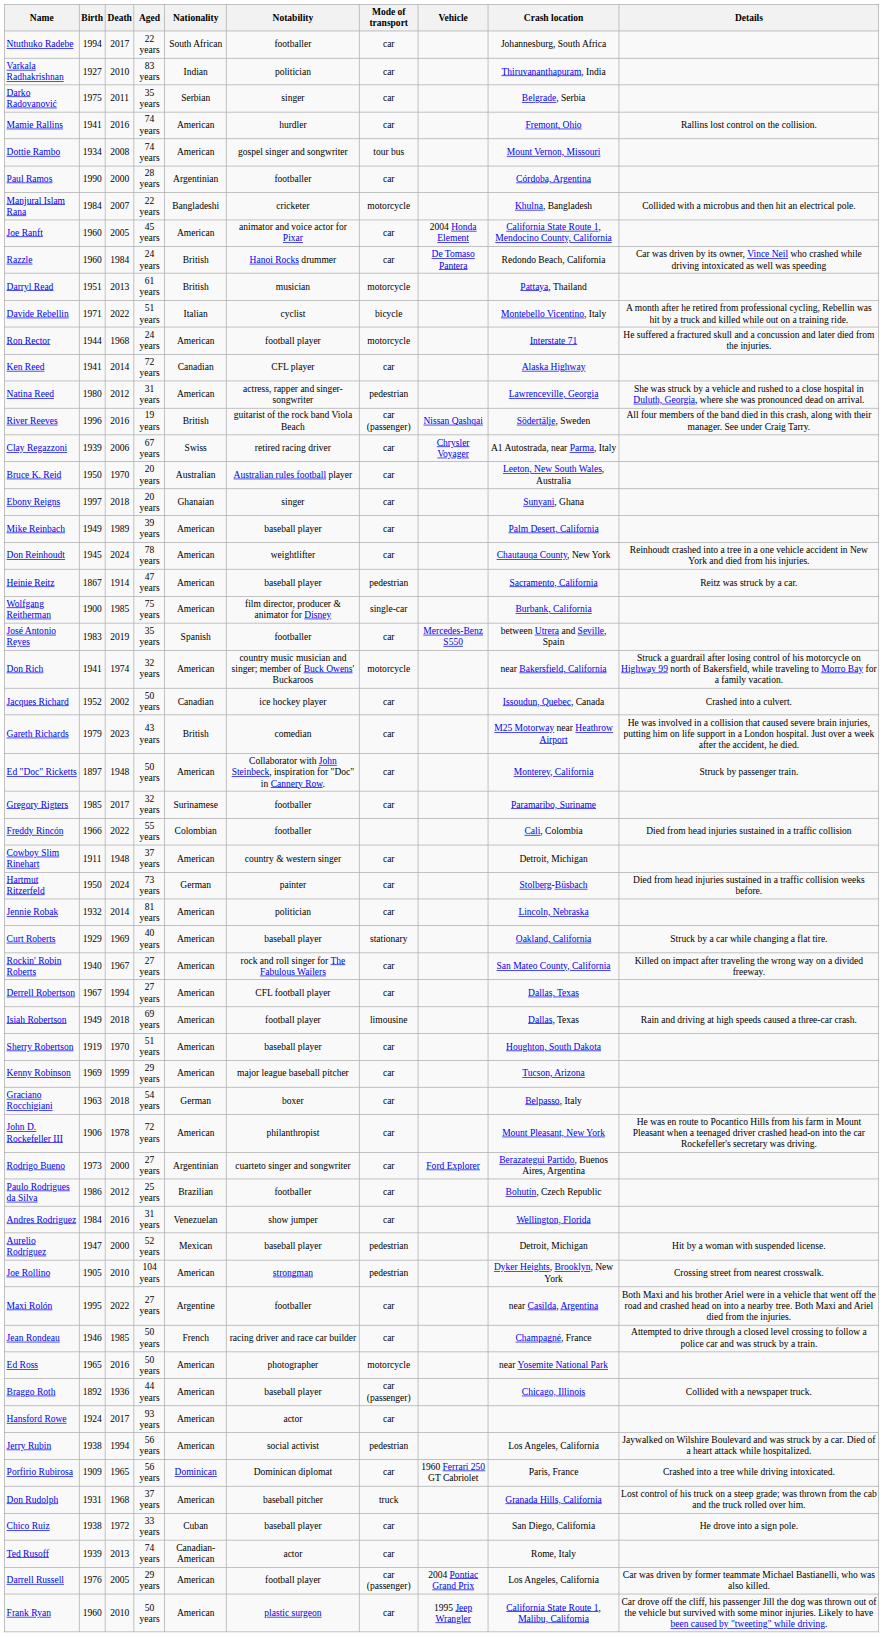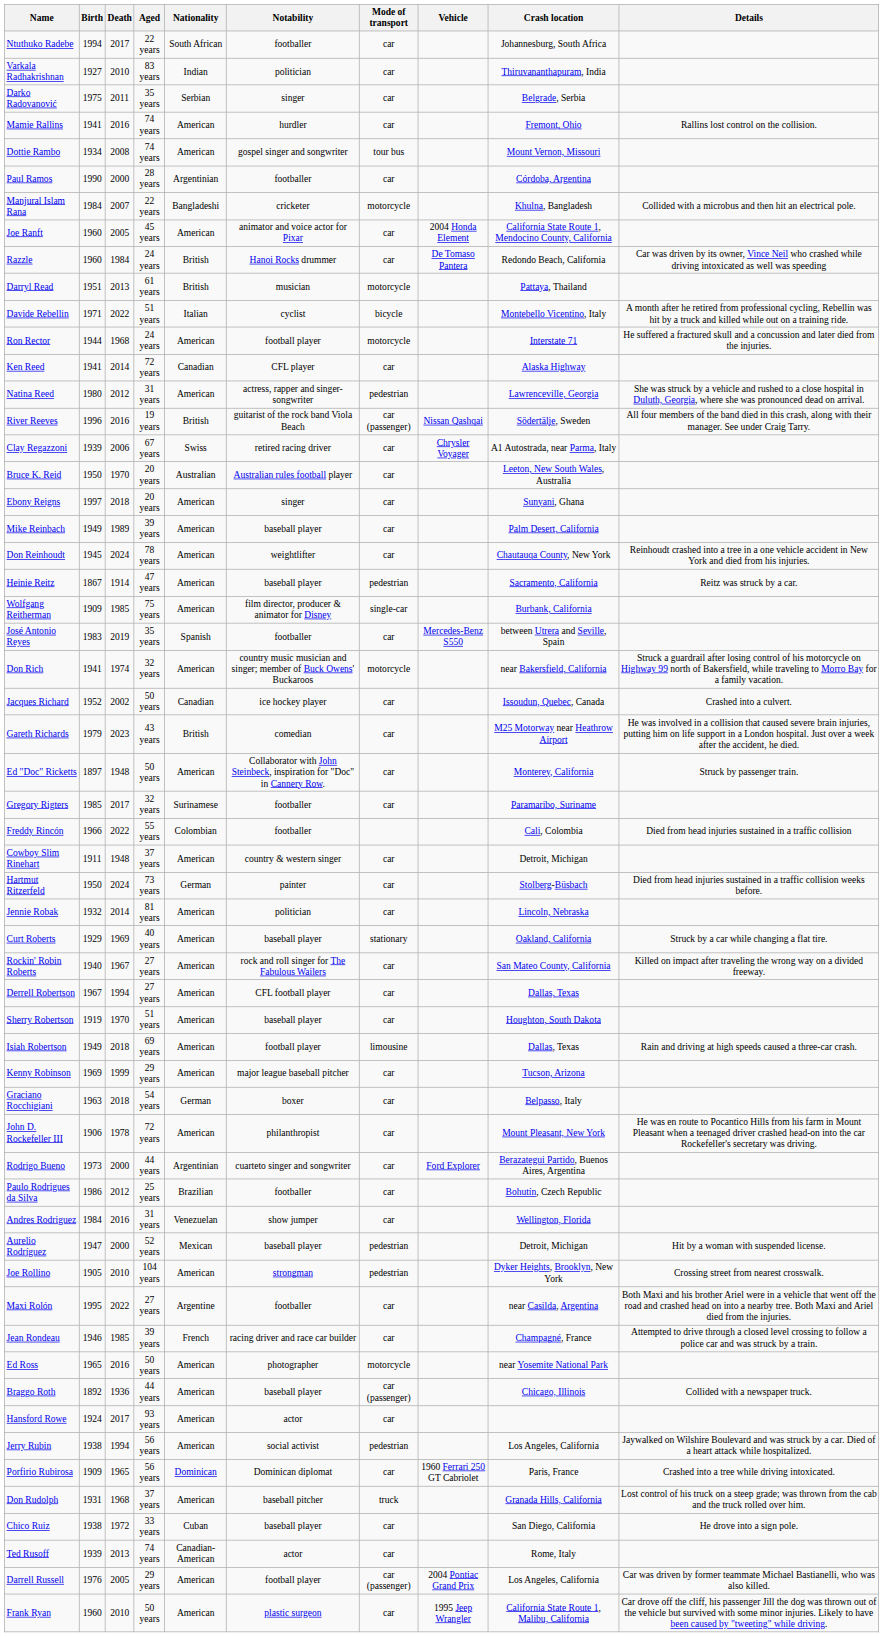 <table class="wikitable sortable" style="text-align:center; font-size:85%">
 <tr>
 <th>Name</th>
 <th>Birth</th>
 <th>Death</th>
 <th>Aged</th>
 <th>Nationality</th>
 <th>Notability</th>
 <th>Mode of transport</th>
 <th>Vehicle</th>
 <th>Crash location</th>
 <th>Details</th>
 </tr>
 <tr>
 <td align="left"><a href='#'>Ntuthuko Radebe</a></td>
 <td>1994</td>
 <td>2017</td>
 <td>22 years</td>
 <td>South African</td>
 <td>footballer</td>
 <td>car</td>
 <td></td>
 <td>Johannesburg, South Africa</td>
 <td></td>
 </tr>
 <tr>
 <td align="left"><a href='#'>Varkala Radhakrishnan</a></td>
 <td>1927</td>
 <td>2010</td>
 <td>83 years</td>
 <td>Indian</td>
 <td>politician</td>
 <td>car</td>
 <td></td>
 <td><a href='#'>Thiruvananthapuram</a>, India</td>
 <td></td>
 </tr>
 <tr>
 <td align="left"><a href='#'>Darko Radovanović</a></td>
 <td>1975</td>
 <td>2011</td>
 <td>35 years</td>
 <td>Serbian</td>
 <td>singer</td>
 <td>car</td>
 <td></td>
 <td><a href='#'>Belgrade</a>, Serbia</td>
 <td></td>
 </tr>
 <tr>
 <td align="left"><a href='#'>Mamie Rallins</a></td>
 <td>1941</td>
 <td>2016</td>
 <td>74 years</td>
 <td>American</td>
 <td>hurdler</td>
 <td>car</td>
 <td></td>
 <td><a href='#'>Fremont, Ohio</a></td>
 <td>Rallins lost control on the collision.</td>
 </tr>
 <tr>
 <td align="left"><a href='#'>Dottie Rambo</a></td>
 <td>1934</td>
 <td>2008</td>
 <td>74 years</td>
 <td>American</td>
 <td>gospel singer and songwriter</td>
 <td>tour bus</td>
 <td></td>
 <td><a href='#'>Mount Vernon, Missouri</a></td>
 <td></td>
 </tr>
 <tr>
 <td align="left"><a href='#'>Paul Ramos</a></td>
 <td>1990</td>
 <td>2000</td>
 <td>28 years</td>
 <td>Argentinian</td>
 <td>footballer</td>
 <td>car</td>
 <td></td>
 <td><a href='#'>Córdoba, Argentina</a></td>
 <td></td>
 </tr>
 <tr>
 <td align="left"><a href='#'>Manjural Islam Rana</a></td>
 <td>1984</td>
 <td>2007</td>
 <td>22 years</td>
 <td>Bangladeshi</td>
 <td>cricketer</td>
 <td>motorcycle</td>
 <td></td>
 <td><a href='#'>Khulna</a>, Bangladesh</td>
 <td>Collided with a microbus and then hit an electrical pole.</td>
 </tr>
 <tr>
 <td align="left"><a href='#'>Joe Ranft</a></td>
 <td>1960</td>
 <td>2005</td>
 <td>45 years</td>
 <td>American</td>
 <td>animator and voice actor for <a href='#'>Pixar</a></td>
 <td>car</td>
 <td>2004 <a href='#'>Honda Element</a></td>
 <td><a href='#'>California State Route 1</a>, <a href='#'>Mendocino County, California</a></td>
 <td></td>
 </tr>
 <tr>
 <td align="left"><a href='#'>Razzle</a></td>
 <td>1960</td>
 <td>1984</td>
 <td>24 years</td>
 <td>British</td>
 <td><a href='#'>Hanoi Rocks</a> drummer</td>
 <td>car</td>
 <td><a href='#'>De Tomaso Pantera</a></td>
 <td>Redondo Beach, California</td>
 <td>Car was driven by its owner, <a href='#'>Vince Neil</a> who crashed while driving intoxicated as well was speeding</td>
 </tr>
 <tr>
 <td align="left"><a href='#'>Darryl Read</a></td>
 <td>1951</td>
 <td>2013</td>
 <td>61 years</td>
 <td>British</td>
 <td>musician</td>
 <td>motorcycle</td>
 <td></td>
 <td><a href='#'>Pattaya</a>, Thailand</td>
 <td></td>
 </tr>
 <tr>
 <td align="left"><a href='#'>Davide Rebellin</a></td>
 <td>1971</td>
 <td>2022</td>
 <td>51 years</td>
 <td>Italian</td>
 <td>cyclist</td>
 <td>bicycle</td>
 <td></td>
 <td><a href='#'>Montebello Vicentino</a>, Italy</td>
 <td>A month after he retired from professional cycling, Rebellin was hit by a truck and killed while out on a training ride.</td>
 </tr>
 <tr>
 <td align="left"><a href='#'>Ron Rector</a></td>
 <td>1944</td>
 <td>1968</td>
 <td>24 years</td>
 <td>American</td>
 <td>football player</td>
 <td>motorcycle</td>
 <td></td>
 <td><a href='#'>Interstate 71</a></td>
 <td>He suffered a fractured skull and a concussion and later died from the injuries.</td>
 </tr>
 <tr>
 <td align="left"><a href='#'>Ken Reed</a></td>
 <td>1941</td>
 <td>2014</td>
 <td>72 years</td>
 <td>Canadian</td>
 <td>CFL player</td>
 <td>car</td>
 <td></td>
 <td><a href='#'>Alaska Highway</a></td>
 <td></td>
 </tr>
 <tr>
 <td align="left"><a href='#'>Natina Reed</a></td>
 <td>1980</td>
 <td>2012</td>
 <td>31 years</td>
 <td>American</td>
 <td>actress, rapper and singer-songwriter</td>
 <td>pedestrian</td>
 <td></td>
 <td><a href='#'>Lawrenceville, Georgia</a></td>
 <td>She was struck by a vehicle and rushed to a close hospital in <a href='#'>Duluth, Georgia</a>, where she was pronounced dead on arrival.</td>
 </tr>
 <tr>
 <td align="left"><a href='#'>River Reeves</a></td>
 <td>1996</td>
 <td>2016</td>
 <td>19 years</td>
 <td>British</td>
 <td>guitarist of the rock band Viola Beach</td>
 <td>car (passenger)</td>
 <td><a href='#'>Nissan Qashqai</a></td>
 <td><a href='#'>Södertälje</a>, Sweden</td>
 <td>All four members of the band died in this crash, along with their manager. See under Craig Tarry.</td>
 </tr>
 <tr>
 <td align="left"><a href='#'>Clay Regazzoni</a></td>
 <td>1939</td>
 <td>2006</td>
 <td>67 years</td>
 <td>Swiss</td>
 <td>retired racing driver</td>
 <td>car</td>
 <td><a href='#'>Chrysler Voyager</a></td>
 <td>A1 Autostrada, near <a href='#'>Parma</a>, Italy</td>
 <td></td>
 </tr>
 <tr>
 <td align="left"><a href='#'>Bruce K. Reid</a></td>
 <td>1950</td>
 <td>1970</td>
 <td>20 years</td>
 <td>Australian</td>
 <td><a href='#'>Australian rules football</a> player</td>
 <td>car</td>
 <td></td>
 <td><a href='#'>Leeton, New South Wales</a>, Australia</td>
 <td></td>
 </tr>
 <tr>
 <td align="left"><a href='#'>Ebony Reigns</a></td>
 <td>1997</td>
 <td>2018</td>
 <td>20 years</td>
-<td>Ghanaian</td>
+<td>American</td>
 <td>singer</td>
 <td>car</td>
 <td></td>
 <td><a href='#'>Sunyani</a>, Ghana</td>
 <td></td>
 </tr>
 <tr>
 <td align="left"><a href='#'>Mike Reinbach</a></td>
 <td>1949</td>
 <td>1989</td>
 <td>39 years</td>
 <td>American</td>
 <td>baseball player</td>
 <td>car</td>
 <td></td>
 <td><a href='#'>Palm Desert, California</a></td>
 <td></td>
 </tr>
 <tr>
 <td align="left"><a href='#'>Don Reinhoudt</a></td>
 <td>1945</td>
 <td>2024</td>
 <td>78 years</td>
 <td>American</td>
 <td>weightlifter</td>
 <td>car</td>
 <td></td>
 <td><a href='#'>Chautauqa County</a>, New York</td>
 <td>Reinhoudt crashed into a tree in a one vehicle accident in New York and died from his injuries.</td>
 </tr>
 <tr>
 <td align="left"><a href='#'>Heinie Reitz</a></td>
 <td>1867</td>
 <td>1914</td>
 <td>47 years</td>
 <td>American</td>
 <td>baseball player</td>
 <td>pedestrian</td>
 <td></td>
 <td><a href='#'>Sacramento, California</a></td>
 <td>Reitz was struck by a car.</td>
 </tr>
 <tr>
 <td align="left"><a href='#'>Wolfgang Reitherman</a></td>
-<td>1900</td>
+<td>1909</td>
 <td>1985</td>
 <td>75 years</td>
 <td>American</td>
 <td>film director, producer & animator for <a href='#'>Disney</a></td>
 <td>single-car</td>
 <td></td>
 <td><a href='#'>Burbank, California</a></td>
 <td></td>
 </tr>
 <tr>
 <td align="left"><a href='#'>José Antonio Reyes</a></td>
 <td>1983</td>
 <td>2019</td>
 <td>35 years</td>
 <td>Spanish</td>
 <td>footballer</td>
 <td>car</td>
 <td><a href='#'>Mercedes-Benz S550</a></td>
 <td>between <a href='#'>Utrera</a> and <a href='#'>Seville</a>, Spain</td>
 <td></td>
 </tr>
 <tr>
 <td align="left"><a href='#'>Don Rich</a></td>
 <td>1941</td>
 <td>1974</td>
 <td>32 years</td>
 <td>American</td>
 <td>country music musician and singer; member of <a href='#'>Buck Owens</a>' Buckaroos</td>
 <td>motorcycle</td>
 <td></td>
 <td>near <a href='#'>Bakersfield, California</a></td>
 <td>Struck a guardrail after losing control of his motorcycle on <a href='#'>Highway 99</a> north of Bakersfield, while traveling to <a href='#'>Morro Bay</a> for a family vacation.</td>
 </tr>
 <tr>
 <td align="left"><a href='#'>Jacques Richard</a></td>
 <td>1952</td>
 <td>2002</td>
 <td>50 years</td>
 <td>Canadian</td>
 <td>ice hockey player</td>
 <td>car</td>
 <td></td>
 <td><a href='#'>Issoudun, Quebec</a>, Canada</td>
 <td>Crashed into a culvert.</td>
 </tr>
 <tr>
 <td align="left"><a href='#'>Gareth Richards</a></td>
 <td>1979</td>
 <td>2023</td>
 <td>43 years</td>
 <td>British</td>
 <td>comedian</td>
 <td>car</td>
 <td></td>
 <td><a href='#'>M25 Motorway</a> near <a href='#'>Heathrow Airport</a></td>
 <td>He was involved in a collision that caused severe brain injuries, putting him on life support in a London hospital. Just over a week after the accident, he died.</td>
 </tr>
 <tr>
 <td align="left"><a href='#'>Ed "Doc" Ricketts</a></td>
 <td>1897</td>
 <td>1948</td>
 <td>50 years</td>
 <td>American</td>
 <td>Collaborator with <a href='#'>John Steinbeck</a>, inspiration for "Doc" in <a href='#'>Cannery Row</a>.</td>
 <td>car</td>
 <td></td>
 <td><a href='#'>Monterey, California</a></td>
 <td>Struck by passenger train.</td>
 </tr>
 <tr>
 <td align="left"><a href='#'>Gregory Rigters</a></td>
 <td>1985</td>
 <td>2017</td>
 <td>32 years</td>
 <td>Surinamese</td>
 <td>footballer</td>
 <td>car</td>
 <td></td>
 <td><a href='#'>Paramaribo, Suriname</a></td>
 <td></td>
 </tr>
 <tr>
 <td align="left"><a href='#'>Freddy Rincón</a></td>
 <td>1966</td>
 <td>2022</td>
 <td>55 years</td>
 <td>Colombian</td>
 <td>footballer</td>
 <td></td>
 <td></td>
 <td><a href='#'>Cali</a>, Colombia</td>
 <td>Died from head injuries sustained in a traffic collision</td>
 </tr>
 <tr>
 <td align="left"><a href='#'>Cowboy Slim Rinehart</a></td>
 <td>1911</td>
 <td>1948</td>
 <td>37 years</td>
 <td>American</td>
 <td>country & western singer</td>
 <td>car</td>
 <td></td>
 <td>Detroit, Michigan</td>
 <td></td>
 </tr>
 <tr>
 <td align="left"><a href='#'>Hartmut Ritzerfeld</a></td>
 <td>1950</td>
 <td>2024</td>
 <td>73 years</td>
 <td>German</td>
 <td>painter</td>
 <td>car</td>
 <td></td>
 <td><a href='#'>Stolberg</a>-<a href='#'>Büsbach</a></td>
 <td>Died from head injuries sustained in a traffic collision weeks before.</td>
 </tr>
 <tr>
 <td align="left"><a href='#'>Jennie Robak</a></td>
 <td>1932</td>
 <td>2014</td>
 <td>81 years</td>
 <td>American</td>
 <td>politician</td>
 <td>car</td>
 <td></td>
 <td><a href='#'>Lincoln, Nebraska</a></td>
 <td></td>
 </tr>
 <tr>
 <td align="left"><a href='#'>Curt Roberts</a></td>
 <td>1929</td>
 <td>1969</td>
 <td>40 years</td>
 <td>American</td>
 <td>baseball player</td>
 <td>stationary</td>
 <td></td>
 <td><a href='#'>Oakland, California</a></td>
 <td>Struck by a car while changing a flat tire.</td>
 </tr>
 <tr>
 <td align="left"><a href='#'>Rockin' Robin Roberts</a></td>
 <td>1940</td>
 <td>1967</td>
 <td>27 years</td>
 <td>American</td>
 <td>rock and roll singer for <a href='#'>The Fabulous Wailers</a></td>
 <td>car</td>
 <td></td>
 <td><a href='#'>San Mateo County, California</a></td>
 <td>Killed on impact after traveling the wrong way on a divided freeway.</td>
 </tr>
 <tr>
 <td align="left"><a href='#'>Derrell Robertson</a></td>
 <td>1967</td>
 <td>1994</td>
 <td>27 years</td>
 <td>American</td>
 <td>CFL football player</td>
 <td>car</td>
 <td></td>
 <td><a href='#'>Dallas, Texas</a></td>
 <td></td>
 </tr>
 <tr>
+<td align="left"><a href='#'>Sherry Robertson</a></td>
+<td>1919</td>
+<td>1970</td>
+<td>51 years</td>
+<td>American</td>
+<td>baseball player</td>
+<td>car</td>
+<td></td>
+<td><a href='#'>Houghton, South Dakota</a></td>
+<td></td>
+</tr>
+<tr>
 <td align="left"><a href='#'>Isiah Robertson</a></td>
 <td>1949</td>
 <td>2018</td>
 <td>69 years</td>
 <td>American</td>
 <td>football player</td>
 <td>limousine</td>
 <td></td>
 <td><a href='#'>Dallas</a>, Texas</td>
 <td>Rain and driving at high speeds caused a three-car crash.</td>
-</tr>
-<tr>
-<td align="left"><a href='#'>Sherry Robertson</a></td>
-<td>1919</td>
-<td>1970</td>
-<td>51 years</td>
-<td>American</td>
-<td>baseball player</td>
-<td>car</td>
-<td></td>
-<td><a href='#'>Houghton, South Dakota</a></td>
-<td></td>
 </tr>
 <tr>
 <td align="left"><a href='#'>Kenny Robinson</a></td>
 <td>1969</td>
 <td>1999</td>
 <td>29 years</td>
 <td>American</td>
 <td>major league baseball pitcher</td>
 <td>car</td>
 <td></td>
 <td><a href='#'>Tucson, Arizona</a></td>
 <td></td>
 </tr>
 <tr>
 <td align="left"><a href='#'>Graciano Rocchigiani</a></td>
 <td>1963</td>
 <td>2018</td>
 <td>54 years</td>
 <td>German</td>
 <td>boxer</td>
 <td>car</td>
 <td></td>
 <td><a href='#'>Belpasso</a>, Italy</td>
 <td></td>
 </tr>
 <tr>
 <td align="left"><a href='#'>John D. Rockefeller III</a></td>
 <td>1906</td>
 <td>1978</td>
 <td>72 years</td>
 <td>American</td>
 <td>philanthropist</td>
 <td>car</td>
 <td></td>
 <td><a href='#'>Mount Pleasant, New York</a></td>
 <td>He was en route to Pocantico Hills from his farm in Mount Pleasant when a teenaged driver crashed head-on into the car Rockefeller's secretary was driving.</td>
 </tr>
 <tr>
 <td align="left"><a href='#'>Rodrigo Bueno</a></td>
 <td>1973</td>
 <td>2000</td>
-<td>27 years</td>
+<td>44 years</td>
 <td>Argentinian</td>
 <td>cuarteto singer and songwriter</td>
 <td>car</td>
 <td><a href='#'>Ford Explorer</a></td>
 <td><a href='#'>Berazategui Partido</a>, Buenos Aires, Argentina</td>
 <td></td>
 </tr>
 <tr>
 <td align="left"><a href='#'>Paulo Rodrigues da Silva</a></td>
 <td>1986</td>
 <td>2012</td>
 <td>25 years</td>
 <td>Brazilian</td>
 <td>footballer</td>
 <td>car</td>
 <td></td>
 <td><a href='#'>Bohutín</a>, Czech Republic</td>
 <td></td>
 </tr>
 <tr>
 <td align="left"><a href='#'>Andres Rodriguez</a></td>
 <td>1984</td>
 <td>2016</td>
 <td>31 years</td>
 <td>Venezuelan</td>
 <td>show jumper</td>
 <td>car</td>
 <td></td>
 <td><a href='#'>Wellington, Florida</a></td>
 <td></td>
 </tr>
 <tr>
 <td align="left"><a href='#'>Aurelio Rodríguez</a></td>
 <td>1947</td>
 <td>2000</td>
 <td>52 years</td>
 <td>Mexican</td>
 <td>baseball player</td>
 <td>pedestrian</td>
 <td></td>
 <td>Detroit, Michigan</td>
 <td>Hit by a woman with suspended license.</td>
 </tr>
 <tr>
 <td align="left"><a href='#'>Joe Rollino</a></td>
 <td>1905</td>
 <td>2010</td>
 <td>104 years</td>
 <td>American</td>
 <td><a href='#'>strongman</a></td>
 <td>pedestrian</td>
 <td></td>
 <td><a href='#'>Dyker Heights</a>, <a href='#'>Brooklyn</a>, New York</td>
 <td>Crossing street  from nearest crosswalk.</td>
 </tr>
 <tr>
 <td align="left"><a href='#'>Maxi Rolón</a></td>
 <td>1995</td>
 <td>2022</td>
 <td>27 years</td>
 <td>Argentine</td>
 <td>footballer</td>
 <td>car</td>
 <td></td>
 <td>near <a href='#'>Casilda</a>, <a href='#'>Argentina</a></td>
 <td>Both Maxi and his brother Ariel were in a vehicle that went off the road and crashed head on into a nearby tree. Both Maxi and Ariel died from the injuries.</td>
 </tr>
 <tr>
 <td align="left"><a href='#'>Jean Rondeau</a></td>
 <td>1946</td>
 <td>1985</td>
-<td>50 years</td>
+<td>39 years</td>
 <td>French</td>
 <td>racing driver and race car builder</td>
 <td>car</td>
 <td></td>
 <td><a href='#'>Champagné</a>, France</td>
 <td>Attempted to drive through a closed level crossing to follow a police car and was struck by a train.</td>
 </tr>
 <tr>
 <td align="left"><a href='#'>Ed Ross</a></td>
 <td>1965</td>
 <td>2016</td>
 <td>50 years</td>
 <td>American</td>
 <td>photographer</td>
 <td>motorcycle</td>
 <td></td>
 <td>near <a href='#'>Yosemite National Park</a></td>
 <td></td>
 </tr>
 <tr>
 <td align="left"><a href='#'>Braggo Roth</a></td>
 <td>1892</td>
 <td>1936</td>
 <td>44 years</td>
 <td>American</td>
 <td>baseball player</td>
 <td>car (passenger)</td>
 <td></td>
 <td><a href='#'>Chicago, Illinois</a></td>
 <td>Collided with a newspaper truck.</td>
 </tr>
 <tr>
 <td align="left"><a href='#'>Hansford Rowe</a></td>
 <td>1924</td>
 <td>2017</td>
 <td>93 years</td>
 <td>American</td>
 <td>actor</td>
 <td>car</td>
 <td></td>
 <td></td>
 <td></td>
 </tr>
 <tr>
 <td align="left"><a href='#'>Jerry Rubin</a></td>
 <td>1938</td>
 <td>1994</td>
 <td>56 years</td>
 <td>American</td>
 <td>social activist</td>
 <td>pedestrian</td>
 <td></td>
 <td>Los Angeles, California</td>
 <td>Jaywalked on Wilshire Boulevard and was struck by a car. Died of a heart attack while hospitalized.</td>
 </tr>
 <tr>
 <td align="left"><a href='#'>Porfirio Rubirosa</a></td>
 <td>1909</td>
 <td>1965</td>
 <td>56 years</td>
 <td><a href='#'>Dominican</a></td>
 <td>Dominican diplomat</td>
 <td>car</td>
 <td>1960 <a href='#'>Ferrari 250</a> GT Cabriolet</td>
 <td>Paris, France</td>
 <td>Crashed into a tree while driving intoxicated.</td>
 </tr>
 <tr>
 <td align="left"><a href='#'>Don Rudolph</a></td>
 <td>1931</td>
 <td>1968</td>
 <td>37 years</td>
 <td>American</td>
 <td>baseball pitcher</td>
 <td>truck</td>
 <td></td>
 <td><a href='#'>Granada Hills, California</a></td>
 <td>Lost control of his truck on a steep grade; was thrown from the cab and the truck rolled over him.</td>
 </tr>
 <tr>
 <td align="left"><a href='#'>Chico Ruiz</a></td>
 <td>1938</td>
 <td>1972</td>
 <td>33 years</td>
 <td>Cuban</td>
 <td>baseball player</td>
 <td>car</td>
 <td></td>
 <td>San Diego, California</td>
 <td>He drove into a sign pole.</td>
 </tr>
 <tr>
 <td align="left"><a href='#'>Ted Rusoff</a></td>
 <td>1939</td>
 <td>2013</td>
 <td>74 years</td>
 <td>Canadian-American</td>
 <td>actor</td>
 <td>car</td>
 <td></td>
 <td>Rome, Italy</td>
 <td></td>
 </tr>
 <tr>
 <td align="left"><a href='#'>Darrell Russell</a></td>
 <td>1976</td>
 <td>2005</td>
 <td>29 years</td>
 <td>American</td>
 <td>football player</td>
 <td>car (passenger)</td>
 <td>2004 <a href='#'>Pontiac Grand Prix</a></td>
 <td>Los Angeles, California</td>
 <td>Car was driven by former teammate Michael Bastianelli, who was also killed.</td>
 </tr>
 <tr>
 <td align="left"><a href='#'>Frank Ryan</a></td>
 <td>1960</td>
 <td>2010</td>
 <td>50 years</td>
 <td>American</td>
 <td><a href='#'>plastic surgeon</a></td>
 <td>car</td>
 <td>1995 <a href='#'>Jeep Wrangler</a></td>
 <td><a href='#'>California State Route 1</a>, <a href='#'>Malibu, California</a></td>
 <td>Car drove off the cliff, his passenger Jill the dog was thrown out of the vehicle but survived with some minor injuries. Likely to have <a href='#'>been caused by "tweeting" while driving</a>.</td>
 </tr>
 </table>
